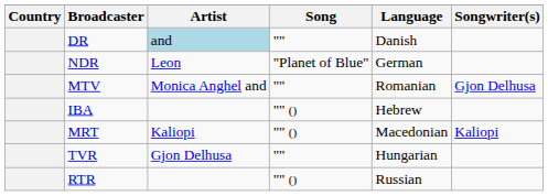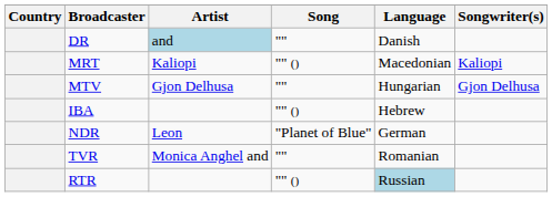 <table class="wikitable plainrowheaders">
 <tr>
 </tr>
 <tr>
 <th scope="col">Country</th>
 <th scope="col">Broadcaster</th>
 <th scope="col">Artist</th>
 <th scope="col">Song</th>
 <th scope="col">Language</th>
 <th scope="col">Songwriter(s)</th>
 </tr>
 <tr>
 <th scope="row"></th>
 <td><a href='#'>DR</a></td>
 <td style="background: lightblue;"> and </td>
 <td>""</td>
 <td>Danish</td>
 <td></td>
 </tr>
 <tr>
 <th scope="row"></th>
-<td><a href='#'>NDR</a></td>
-<td><a href='#'>Leon</a></td>
-<td>"Planet of Blue"</td>
-<td>German</td>
-<td></td>
+<td><a href='#'>MRT</a></td>
+<td><a href='#'>Kaliopi</a></td>
+<td>"" <small>()</small></td>
+<td>Macedonian</td>
+<td><a href='#'>Kaliopi</a></td>
 </tr>
 <tr>
 <th scope="row"></th>
 <td><a href='#'>MTV</a></td>
-<td><a href='#'>Monica Anghel</a> and </td>
+<td><a href='#'>Gjon Delhusa</a></td>
 <td>""</td>
-<td>Romanian</td>
+<td>Hungarian</td>
 <td><a href='#'>Gjon Delhusa</a></td>
 </tr>
 <tr>
 <th scope="row"></th>
 <td><a href='#'>IBA</a></td>
 <td></td>
 <td>"" <small>()</small></td>
 <td>Hebrew</td>
 <td></td>
 </tr>
 <tr>
 <th scope="row"></th>
-<td><a href='#'>MRT</a></td>
-<td><a href='#'>Kaliopi</a></td>
-<td>"" <small>()</small></td>
-<td>Macedonian</td>
-<td><a href='#'>Kaliopi</a></td>
+<td><a href='#'>NDR</a></td>
+<td><a href='#'>Leon</a></td>
+<td>"Planet of Blue"</td>
+<td>German</td>
+<td></td>
 </tr>
 <tr>
 <th scope="row"></th>
 <td><a href='#'>TVR</a></td>
-<td><a href='#'>Gjon Delhusa</a></td>
+<td><a href='#'>Monica Anghel</a> and </td>
 <td>""</td>
-<td>Hungarian</td>
+<td>Romanian</td>
 <td></td>
 </tr>
 <tr>
 <th scope="row"></th>
 <td><a href='#'>RTR</a></td>
 <td></td>
 <td>"" <small>()</small></td>
-<td>Russian</td>
+<td style="background: lightblue;">Russian</td>
 <td></td>
 </tr>
 </table>
